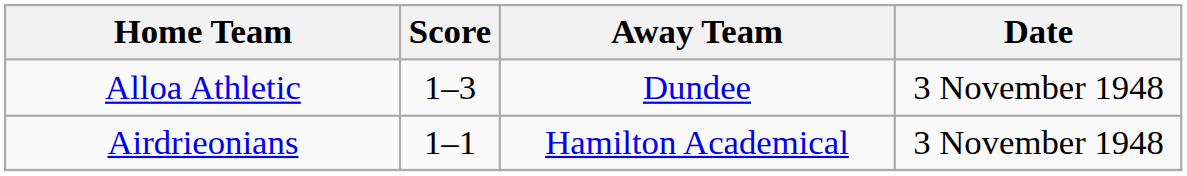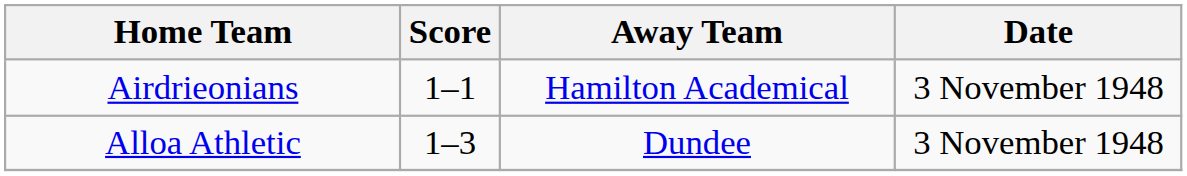 <table class="wikitable" style="text-align:center;">
 <tr>
 <th width=175>Home Team</th>
 <th width=20>Score</th>
 <th width=175>Away Team</th>
 <th width= 125>Date</th>
 </tr>
 <tr>
+<td><a href='#'>Airdrieonians</a></td>
+<td>1–1</td>
+<td><a href='#'>Hamilton Academical</a></td>
+<td>3 November 1948</td>
+</tr>
+<tr>
 <td><a href='#'>Alloa Athletic</a></td>
 <td>1–3</td>
 <td><a href='#'>Dundee</a></td>
 <td>3 November 1948</td>
 </tr>
 <tr>
-<td><a href='#'>Airdrieonians</a></td>
-<td>1–1</td>
-<td><a href='#'>Hamilton Academical</a></td>
-<td>3 November 1948</td>
-</tr>
-<tr>
 </tr>
 </table>
